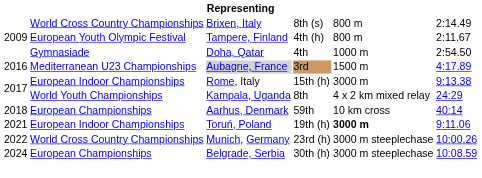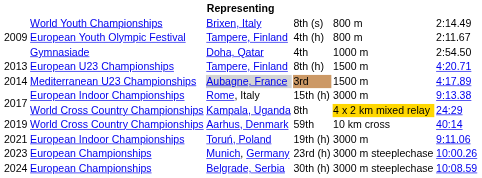 <table>
 <tr>
 <th colspan="6">Representing </th>
 </tr>
 <tr>
 <td rowspan=3>2009</td>
-<td><a href='#'>World Cross Country Championships</a></td>
+<td><a href='#'>World Youth Championships</a></td>
 <td><a href='#'>Brixen, Italy</a></td>
 <td>8th (s)</td>
 <td>800 m</td>
 <td>2:14.49</td>
 </tr>
 <tr>
 <td><a href='#'>European Youth Olympic Festival</a></td>
 <td><a href='#'>Tampere, Finland</a></td>
 <td>4th (h)</td>
 <td>800 m</td>
 <td>2:11.67</td>
 </tr>
 <tr>
 <td><a href='#'>Gymnasiade</a></td>
 <td><a href='#'>Doha, Qatar</a></td>
 <td>4th</td>
 <td>1000 m</td>
 <td>2:54.50</td>
 </tr>
 <tr>
-<td>2016</td>
+<td>2013</td>
+<td><a href='#'>European U23 Championships</a></td>
+<td><a href='#'>Tampere, Finland</a></td>
+<td>8th (h)</td>
+<td>1500 m</td>
+<td><a href='#'>4:20.71</a></td>
+</tr>
+<tr>
+<td>2014</td>
 <td><a href='#'>Mediterranean U23 Championships</a></td>
 <td style="background: lightgrey;"><a href='#'>Aubagne, France</a></td>
 <td bgcolor=cc9966>3rd</td>
 <td>1500 m</td>
 <td><a href='#'>4:17.89</a></td>
 </tr>
 <tr>
 <td rowspan=2>2017</td>
 <td><a href='#'>European Indoor Championships</a></td>
 <td><a href='#'>Rome</a>, Italy</td>
 <td>15th (h)</td>
 <td>3000 m</td>
 <td><a href='#'>9:13.38</a></td>
 </tr>
 <tr>
-<td><a href='#'>World Youth Championships</a></td>
+<td><a href='#'>World Cross Country Championships</a></td>
 <td><a href='#'>Kampala, Uganda</a></td>
 <td>8th</td>
-<td>4 x 2 km mixed relay</td>
+<td style="background: gold;">4 x 2 km mixed relay</td>
 <td><a href='#'>24:29</a></td>
 </tr>
 <tr>
-<td>2018</td>
-<td><a href='#'>European Championships</a></td>
+<td>2019</td>
+<td><a href='#'>World Cross Country Championships</a></td>
 <td><a href='#'>Aarhus, Denmark</a></td>
 <td>59th</td>
 <td>10 km cross</td>
 <td><a href='#'>40:14</a></td>
 </tr>
 <tr>
 <td>2021</td>
 <td><a href='#'>European Indoor Championships</a></td>
 <td><a href='#'>Toruń, Poland</a></td>
 <td>19th (h)</td>
-<td><strong>3000 m</strong></td>
+<td>3000 m</td>
 <td><a href='#'>9:11.06</a></td>
 </tr>
 <tr>
-<td>2022</td>
-<td><a href='#'>World Cross Country Championships</a></td>
+<td>2023</td>
+<td><a href='#'>European Championships</a></td>
 <td><a href='#'>Munich</a>, <a href='#'>Germany</a></td>
 <td>23rd (h)</td>
 <td>3000 m steeplechase</td>
 <td><a href='#'>10:00.26</a></td>
 </tr>
 <tr>
 <td>2024</td>
 <td><a href='#'>European Championships</a></td>
 <td><a href='#'>Belgrade, Serbia</a></td>
 <td>30th (h)</td>
 <td>3000 m steeplechase</td>
 <td><a href='#'>10:08.59</a></td>
 </tr>
 </table>
